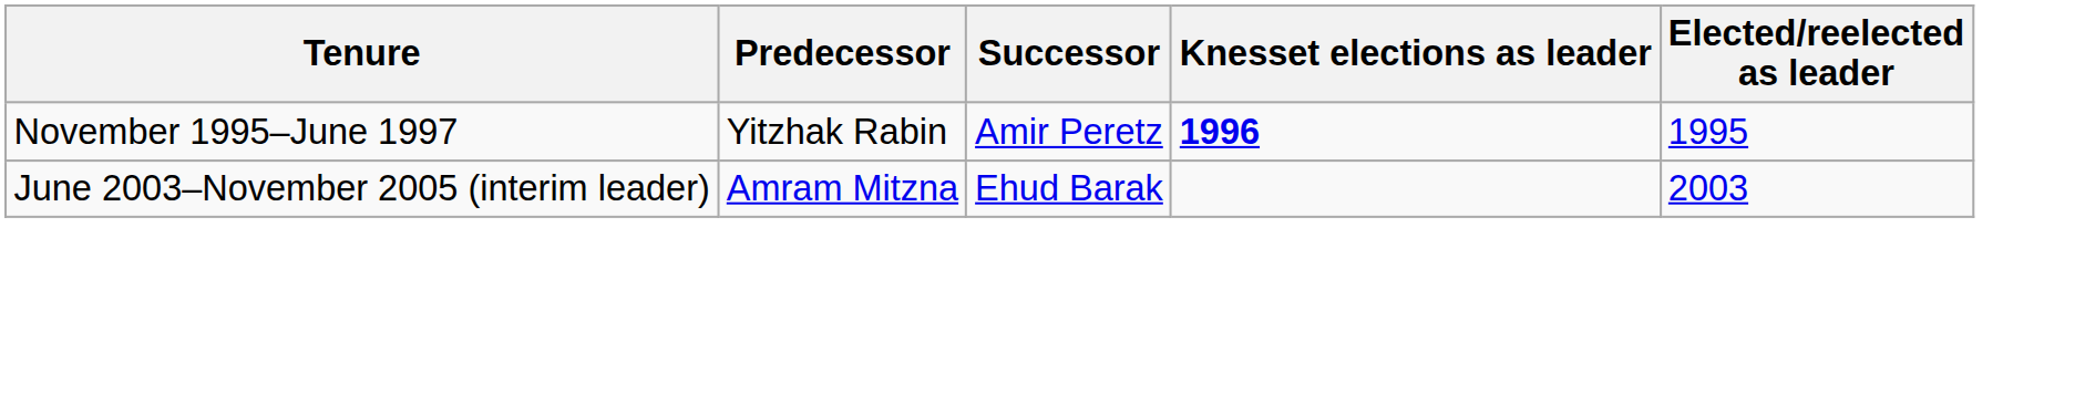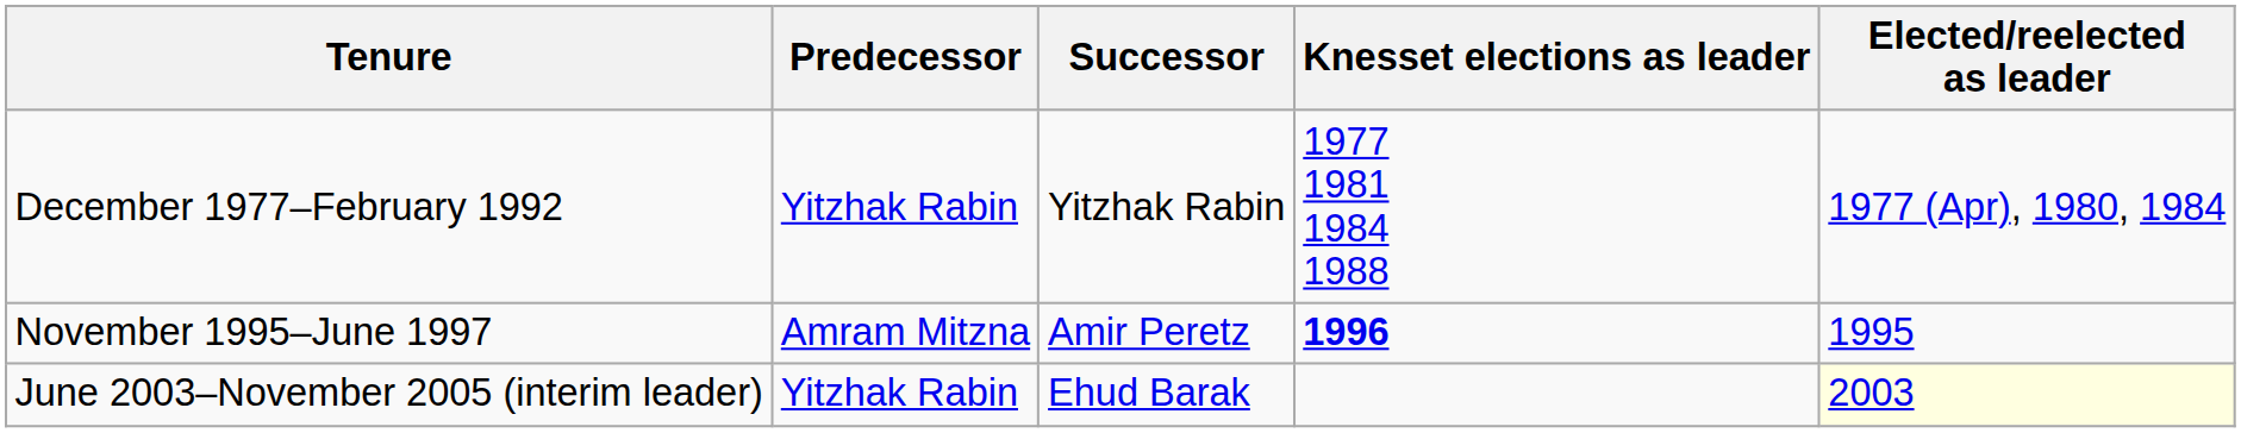 <table class="wikitable">
 <tr>
 <th>Tenure</th>
 <th>Predecessor</th>
 <th>Successor</th>
 <th>Knesset elections as leader</th>
 <th>Elected/reelected<br>as leader</th>
 </tr>
 <tr>
+<td>December 1977–February 1992</td>
+<td><a href='#'>Yitzhak Rabin</a></td>
+<td>Yitzhak Rabin</td>
+<td><a href='#'>1977</a><br><a href='#'>1981</a><br><a href='#'>1984</a><br><a href='#'>1988</a></td>
+<td><a href='#'>1977 (Apr)</a>, <a href='#'>1980</a>, <a href='#'>1984</a></td>
+</tr>
+<tr>
 <td>November 1995–June 1997</td>
-<td>Yitzhak Rabin</td>
+<td><a href='#'>Amram Mitzna</a></td>
 <td><a href='#'>Amir Peretz</a></td>
 <td><strong><a href='#'>1996</a></strong></td>
 <td><a href='#'>1995</a></td>
 </tr>
 <tr>
 <td>June 2003–November 2005 (interim leader)</td>
-<td><a href='#'>Amram Mitzna</a></td>
+<td><a href='#'>Yitzhak Rabin</a></td>
 <td><a href='#'>Ehud Barak</a></td>
 <td></td>
-<td><a href='#'>2003</a></td>
+<td style="background: lightyellow;"><a href='#'>2003</a></td>
 </tr>
 </table>
